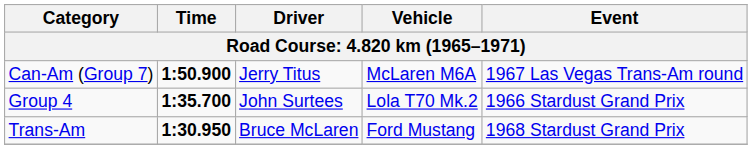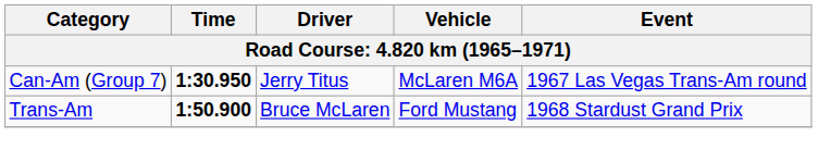 <table class="wikitable">
 <tr>
 <th>Category</th>
 <th>Time</th>
 <th>Driver</th>
 <th>Vehicle</th>
 <th>Event</th>
 </tr>
 <tr>
 <th colspan=5>Road Course: 4.820 km (1965–1971)</th>
 </tr>
 <tr>
 <td><a href='#'>Can-Am</a> (<a href='#'>Group 7</a>)</td>
-<td><strong>1:50.900</strong></td>
+<td><strong>1:30.950</strong></td>
 <td><a href='#'>Jerry Titus</a></td>
 <td><a href='#'>McLaren M6A</a></td>
 <td><a href='#'>1967 Las Vegas Trans-Am round</a></td>
 </tr>
 <tr>
-<td><a href='#'>Group 4</a></td>
-<td><strong>1:35.700</strong></td>
-<td><a href='#'>John Surtees</a></td>
-<td><a href='#'>Lola T70 Mk.2</a></td>
-<td><a href='#'>1966 Stardust Grand Prix</a></td>
-</tr>
-<tr>
 <td><a href='#'>Trans-Am</a></td>
-<td><strong>1:30.950</strong></td>
+<td><strong>1:50.900</strong></td>
 <td><a href='#'>Bruce McLaren</a></td>
 <td><a href='#'>Ford Mustang</a></td>
 <td><a href='#'>1968 Stardust Grand Prix</a></td>
 </tr>
 <tr>
 </tr>
 </table>
